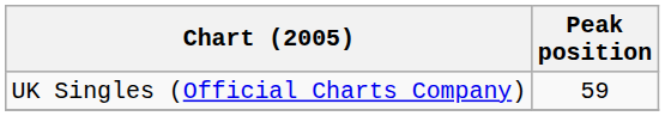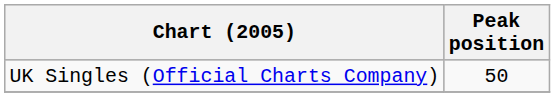 <table class="wikitable sortable">
 <tr>
 <th>Chart (2005)</th>
 <th>Peak<br>position</th>
 </tr>
 <tr>
 <td>UK Singles (<a href='#'>Official Charts Company</a>)</td>
-<td align="center">59</td>
+<td align="center">50</td>
 </tr>
 <tr>
 </tr>
 </table>
